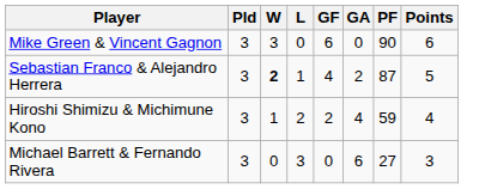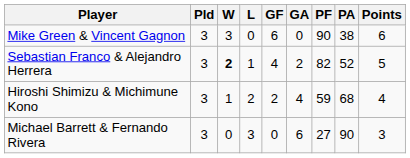 <table class=wikitable style="text-align:center">
 <tr>
 <th width=220>Player</th>
 <th width=20>Pld</th>
 <th width=20>W</th>
 <th width=20>L</th>
 <th width=20>GF</th>
 <th width=20>GA</th>
 <th width=20>PF</th>
+<th width=20>PA</th>
 <th width=50>Points</th>
 </tr>
 <tr>
 <td align=left> <a href='#'>Mike Green</a> & <a href='#'>Vincent Gagnon</a></td>
 <td>3</td>
 <td>3</td>
 <td>0</td>
 <td>6</td>
 <td>0</td>
 <td>90</td>
+<td>38</td>
 <td>6</td>
 </tr>
 <tr>
 <td align=left> <a href='#'>Sebastian Franco</a> & Alejandro Herrera</td>
 <td>3</td>
 <td><strong>2</strong></td>
 <td>1</td>
 <td>4</td>
 <td>2</td>
-<td>87</td>
+<td>82</td>
+<td>52</td>
 <td>5</td>
 </tr>
 <tr>
 <td align=left> Hiroshi Shimizu & Michimune Kono</td>
 <td>3</td>
 <td>1</td>
 <td>2</td>
 <td>2</td>
 <td>4</td>
 <td>59</td>
+<td>68</td>
 <td>4</td>
 </tr>
 <tr>
 <td align=left> Michael Barrett & Fernando Rivera</td>
 <td>3</td>
 <td>0</td>
 <td>3</td>
 <td>0</td>
 <td>6</td>
 <td>27</td>
+<td>90</td>
 <td>3</td>
 </tr>
 </table>
